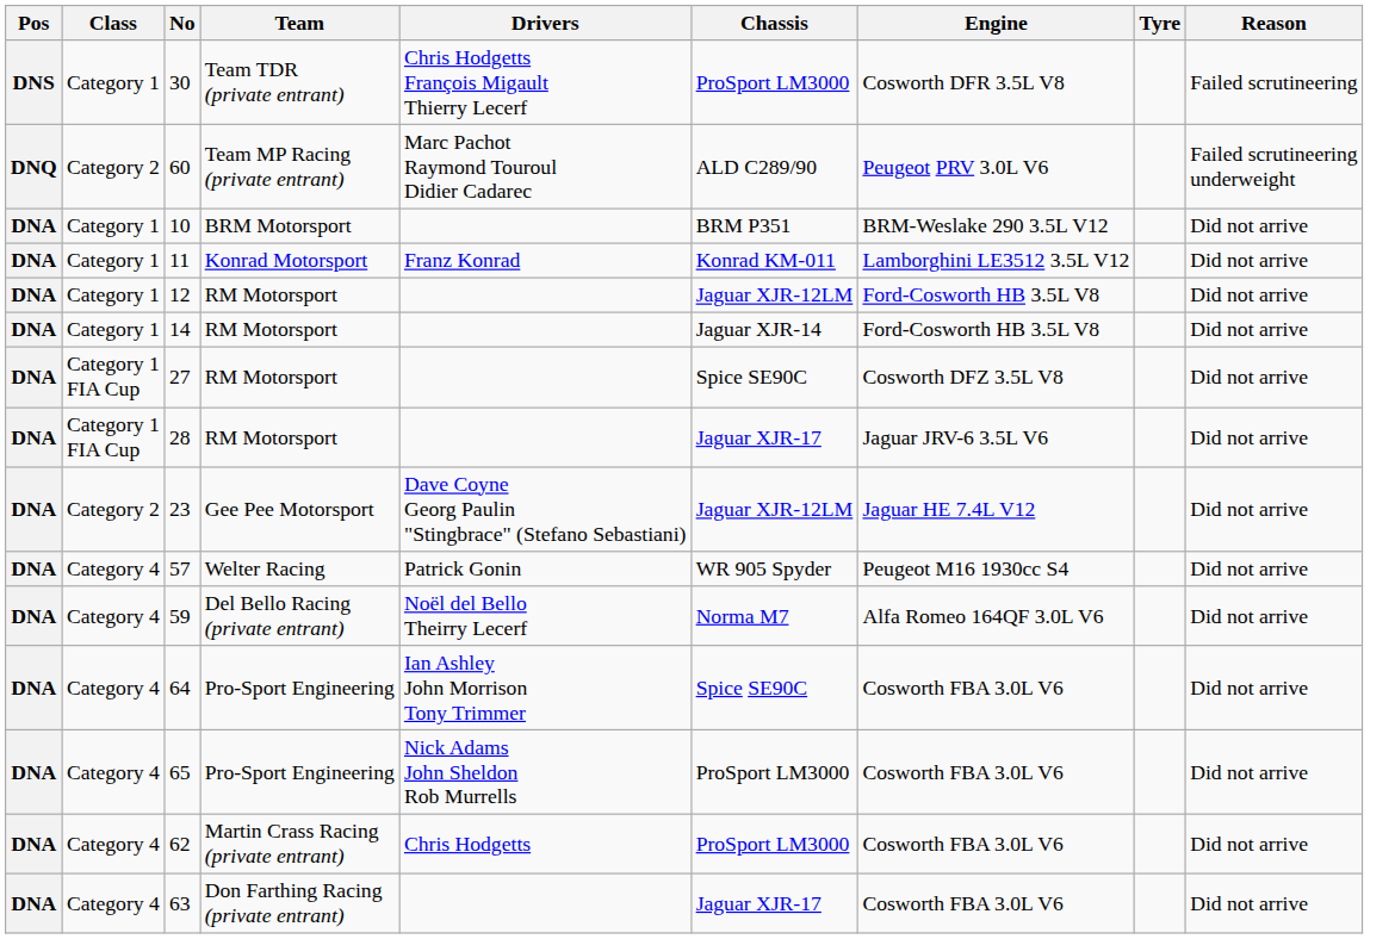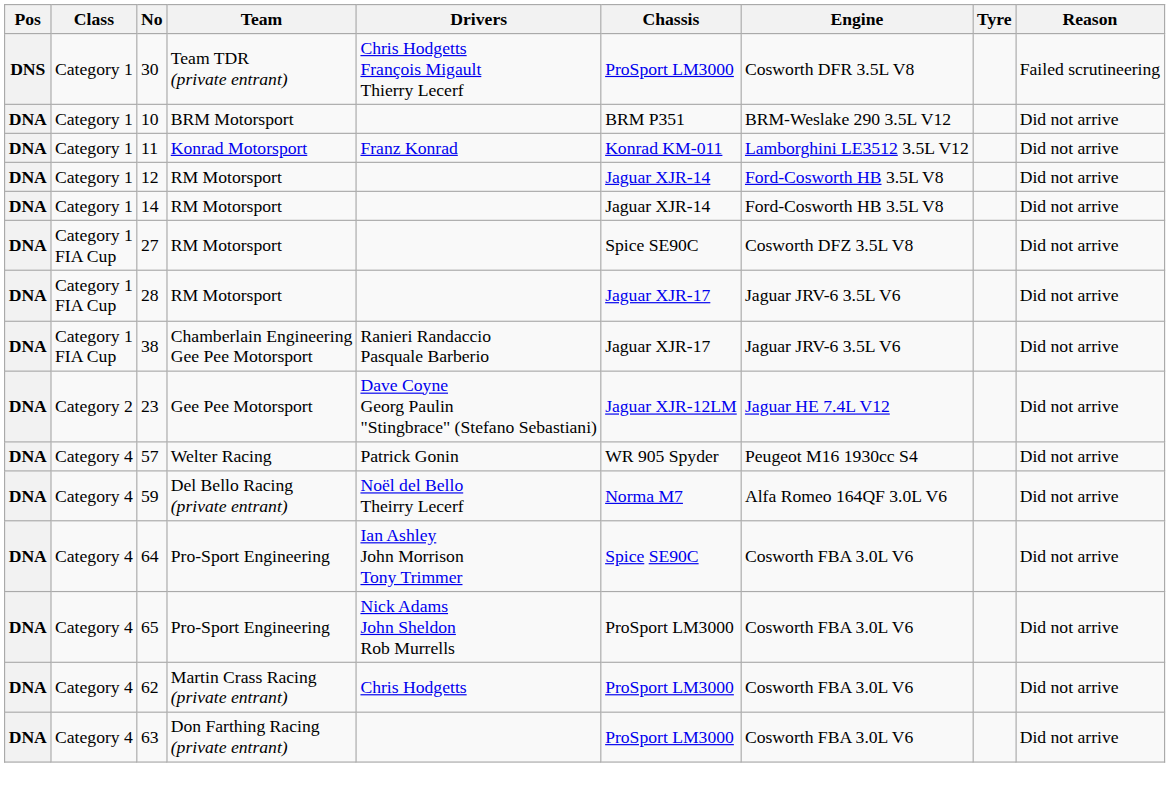 <table class="wikitable" style="font-size: 95%;">
 <tr>
 <th>Pos</th>
 <th>Class</th>
 <th>No</th>
 <th>Team</th>
 <th>Drivers</th>
 <th>Chassis</th>
 <th>Engine</th>
 <th>Tyre</th>
 <th>Reason</th>
 </tr>
 <tr>
 <th>DNS</th>
 <td>Category 1</td>
 <td>30</td>
 <td> Team TDR<br><em>(private entrant)</em></td>
 <td> <a href='#'>Chris Hodgetts</a><br> <a href='#'>François Migault</a><br> Thierry Lecerf</td>
 <td><a href='#'>ProSport LM3000</a></td>
 <td>Cosworth DFR 3.5L V8</td>
 <td></td>
 <td>Failed scrutineering</td>
-</tr>
-<tr>
-<th>DNQ</th>
-<td>Category 2</td>
-<td>60</td>
-<td> Team MP Racing<br><em>(private entrant)</em></td>
-<td> Marc Pachot<br> Raymond Touroul<br> Didier Cadarec</td>
-<td>ALD C289/90</td>
-<td><a href='#'>Peugeot</a> <a href='#'>PRV</a> 3.0L V6</td>
-<td></td>
-<td>Failed scrutineering<br> underweight</td>
 </tr>
 <tr>
 <th>DNA</th>
 <td>Category 1</td>
 <td>10</td>
 <td> BRM Motorsport</td>
 <td></td>
 <td>BRM P351</td>
 <td>BRM-Weslake 290 3.5L V12</td>
 <td></td>
 <td>Did not arrive</td>
 </tr>
 <tr>
 <th>DNA</th>
 <td>Category 1</td>
 <td>11</td>
 <td> <a href='#'>Konrad Motorsport</a></td>
 <td> <a href='#'>Franz Konrad</a></td>
 <td><a href='#'>Konrad KM-011</a></td>
 <td><a href='#'>Lamborghini LE3512</a> 3.5L V12</td>
 <td></td>
 <td>Did not arrive</td>
 </tr>
 <tr>
 <th>DNA</th>
 <td>Category 1</td>
 <td>12</td>
 <td> RM Motorsport</td>
 <td></td>
-<td><a href='#'>Jaguar XJR-12LM</a></td>
+<td><a href='#'>Jaguar XJR-14</a></td>
 <td><a href='#'>Ford-Cosworth HB</a> 3.5L V8</td>
 <td></td>
 <td>Did not arrive</td>
 </tr>
 <tr>
 <th>DNA</th>
 <td>Category 1</td>
 <td>14</td>
 <td> RM Motorsport</td>
 <td></td>
 <td>Jaguar XJR-14</td>
 <td>Ford-Cosworth HB 3.5L V8</td>
 <td></td>
 <td>Did not arrive</td>
 </tr>
 <tr>
 <th>DNA</th>
 <td>Category 1<br>FIA Cup</td>
 <td>27</td>
 <td> RM Motorsport</td>
 <td></td>
 <td>Spice SE90C</td>
 <td>Cosworth DFZ 3.5L V8</td>
 <td></td>
 <td>Did not arrive</td>
 </tr>
 <tr>
 <th>DNA</th>
 <td>Category 1<br>FIA Cup</td>
 <td>28</td>
 <td> RM Motorsport</td>
 <td></td>
 <td><a href='#'>Jaguar XJR-17</a></td>
+<td>Jaguar JRV-6 3.5L V6</td>
+<td></td>
+<td>Did not arrive</td>
+</tr>
+<tr>
+<th>DNA</th>
+<td>Category 1<br>FIA Cup</td>
+<td>38</td>
+<td> Chamberlain Engineering <br> Gee Pee Motorsport</td>
+<td> Ranieri Randaccio<br> Pasquale Barberio</td>
+<td>Jaguar XJR-17</td>
 <td>Jaguar JRV-6 3.5L V6</td>
 <td></td>
 <td>Did not arrive</td>
 </tr>
 <tr>
 <th>DNA</th>
 <td>Category 2</td>
 <td>23</td>
 <td> Gee Pee Motorsport</td>
 <td> <a href='#'>Dave Coyne</a><br> Georg Paulin<br> "Stingbrace" (Stefano Sebastiani)</td>
 <td><a href='#'>Jaguar XJR-12LM</a></td>
 <td><a href='#'>Jaguar HE 7.4L V12</a></td>
 <td></td>
 <td>Did not arrive</td>
 </tr>
 <tr>
 <th>DNA</th>
 <td>Category 4</td>
 <td>57</td>
 <td> Welter Racing</td>
 <td> Patrick Gonin</td>
 <td>WR 905 Spyder</td>
 <td>Peugeot M16 1930cc S4</td>
 <td></td>
 <td>Did not arrive</td>
 </tr>
 <tr>
 <th>DNA</th>
 <td>Category 4</td>
 <td>59</td>
 <td> Del Bello Racing<br><em>(private entrant)</em></td>
 <td> <a href='#'>Noël del Bello</a> <br> Theirry Lecerf</td>
 <td><a href='#'>Norma M7</a></td>
 <td>Alfa Romeo 164QF 3.0L V6</td>
 <td></td>
 <td>Did not arrive</td>
 </tr>
 <tr>
 <th>DNA</th>
 <td>Category 4</td>
 <td>64</td>
 <td> Pro-Sport Engineering</td>
 <td> <a href='#'>Ian Ashley</a> <br> John Morrison<br> <a href='#'>Tony Trimmer</a></td>
 <td><a href='#'>Spice</a> <a href='#'>SE90C</a></td>
 <td>Cosworth FBA 3.0L V6</td>
 <td></td>
 <td>Did not arrive</td>
 </tr>
 <tr>
 <th>DNA</th>
 <td>Category 4</td>
 <td>65</td>
 <td> Pro-Sport Engineering</td>
 <td> <a href='#'>Nick Adams</a> <br> <a href='#'>John Sheldon</a><br> Rob Murrells</td>
 <td>ProSport LM3000</td>
 <td>Cosworth FBA 3.0L V6</td>
 <td></td>
 <td>Did not arrive</td>
 </tr>
 <tr>
 <th>DNA</th>
 <td>Category 4</td>
 <td>62</td>
 <td> Martin Crass Racing<br><em>(private entrant)</em></td>
 <td> <a href='#'>Chris Hodgetts</a></td>
 <td><a href='#'>ProSport LM3000</a></td>
 <td>Cosworth FBA 3.0L V6</td>
 <td></td>
 <td>Did not arrive</td>
 </tr>
 <tr>
 <th>DNA</th>
 <td>Category 4</td>
 <td>63</td>
 <td> Don Farthing Racing<br><em>(private entrant)</em></td>
 <td></td>
-<td><a href='#'>Jaguar XJR-17</a></td>
+<td><a href='#'>ProSport LM3000</a></td>
 <td>Cosworth FBA 3.0L V6</td>
 <td></td>
 <td>Did not arrive</td>
 </tr>
 </table>
